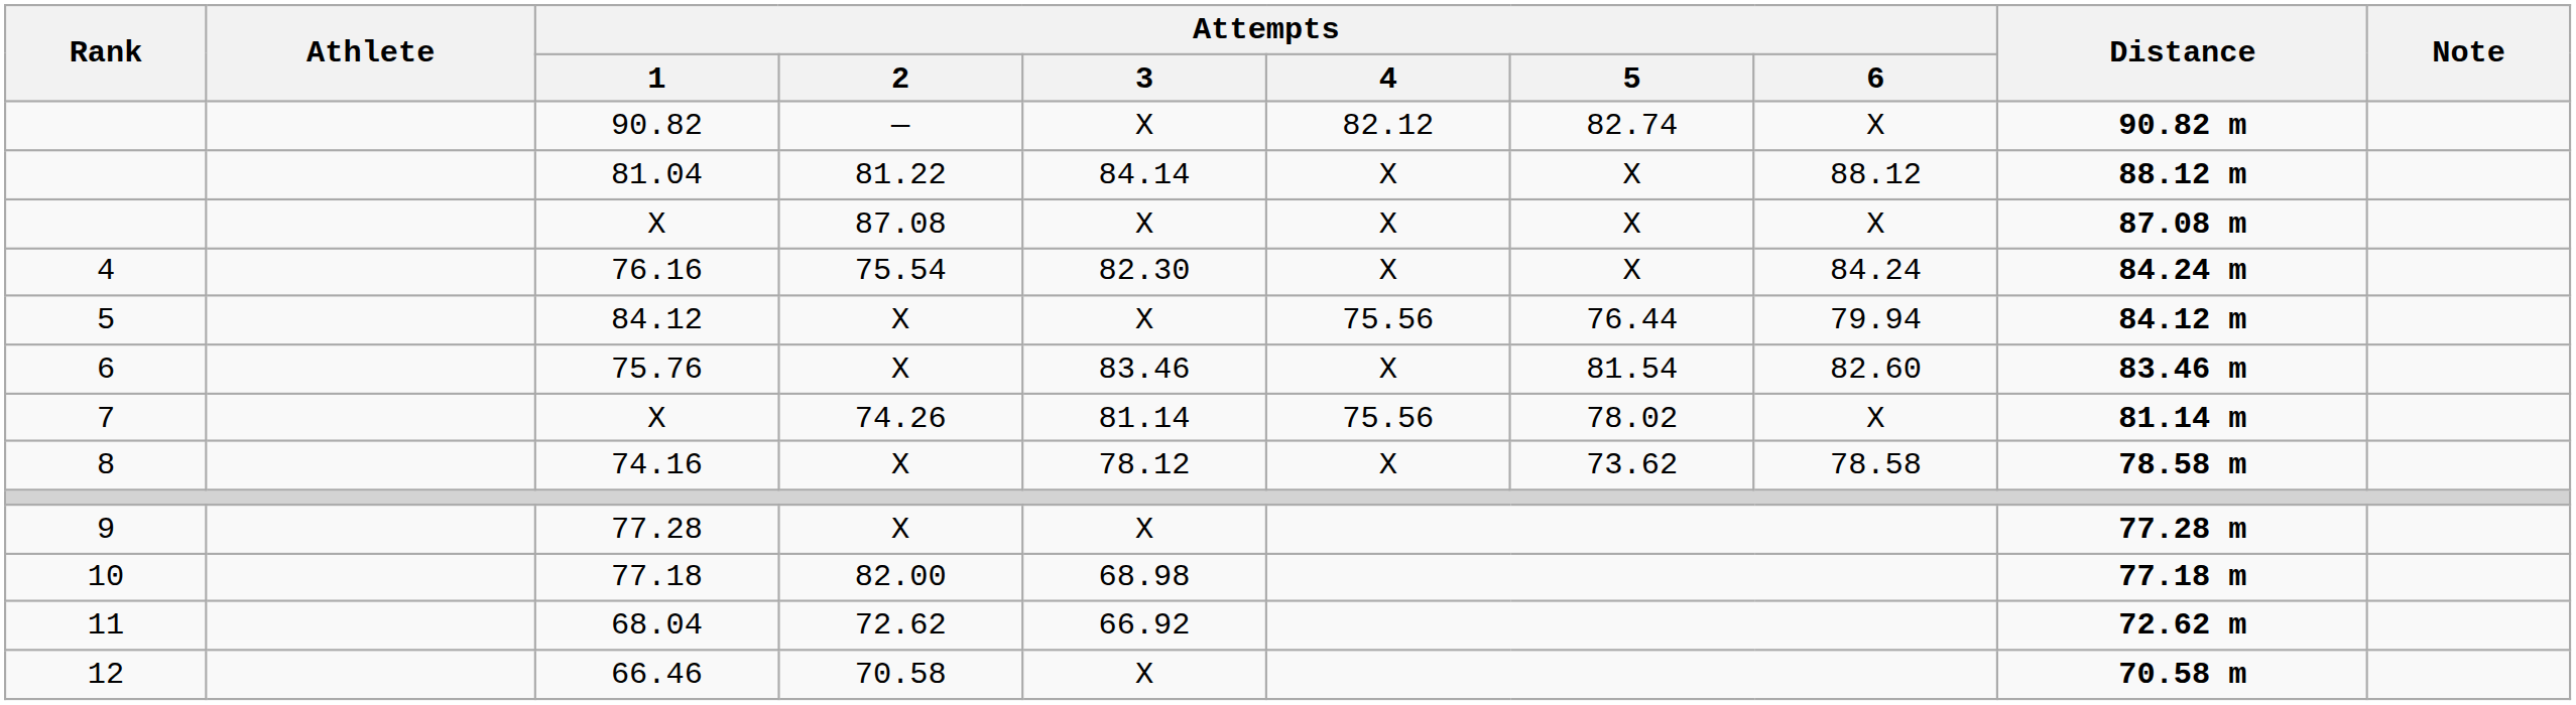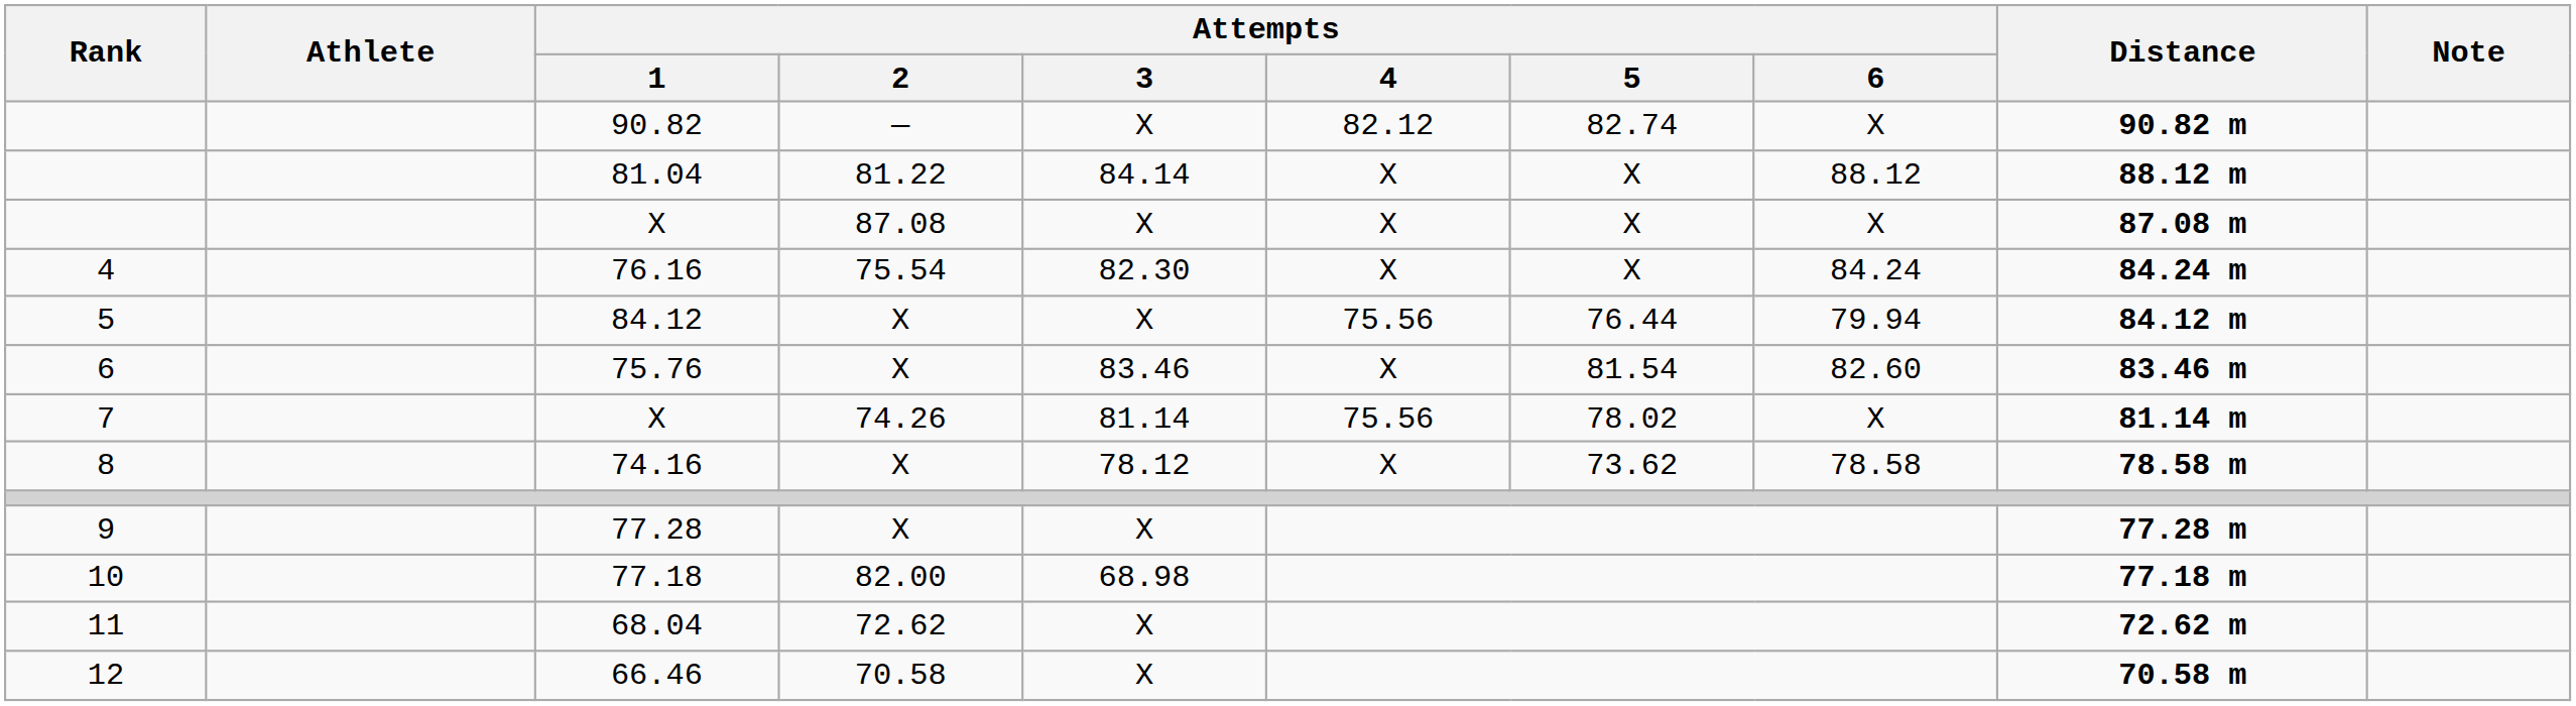 <table class="wikitable" style=" text-align:center; font-size:110%;" width="95%">
 <tr>
 <th rowspan="2">Rank</th>
 <th rowspan="2">Athlete</th>
 <th colspan="6">Attempts</th>
 <th rowspan="2">Distance</th>
 <th rowspan="2">Note</th>
 </tr>
 <tr>
 <th>1</th>
 <th>2</th>
 <th>3</th>
 <th>4</th>
 <th>5</th>
 <th>6</th>
 </tr>
 <tr>
 <td></td>
 <td align=left></td>
 <td>90.82</td>
 <td>—</td>
 <td>X</td>
 <td>82.12</td>
 <td>82.74</td>
 <td>X</td>
 <td><strong>90.82 m</strong></td>
 <td></td>
 </tr>
 <tr>
 <td></td>
 <td align=left></td>
 <td>81.04</td>
 <td>81.22</td>
 <td>84.14</td>
 <td>X</td>
 <td>X</td>
 <td>88.12</td>
 <td><strong>88.12 m</strong></td>
 <td></td>
 </tr>
 <tr>
 <td></td>
 <td align=left></td>
 <td>X</td>
 <td>87.08</td>
 <td>X</td>
 <td>X</td>
 <td>X</td>
 <td>X</td>
 <td><strong>87.08 m</strong></td>
 <td></td>
 </tr>
 <tr>
 <td>4</td>
 <td align=left></td>
 <td>76.16</td>
 <td>75.54</td>
 <td>82.30</td>
 <td>X</td>
 <td>X</td>
 <td>84.24</td>
 <td><strong>84.24 m</strong></td>
 <td></td>
 </tr>
 <tr>
 <td>5</td>
 <td align=left></td>
 <td>84.12</td>
 <td>X</td>
 <td>X</td>
 <td>75.56</td>
 <td>76.44</td>
 <td>79.94</td>
 <td><strong>84.12 m</strong></td>
 <td></td>
 </tr>
 <tr>
 <td>6</td>
 <td align=left></td>
 <td>75.76</td>
 <td>X</td>
 <td>83.46</td>
 <td>X</td>
 <td>81.54</td>
 <td>82.60</td>
 <td><strong>83.46 m</strong></td>
 <td></td>
 </tr>
 <tr>
 <td>7</td>
 <td align=left></td>
 <td>X</td>
 <td>74.26</td>
 <td>81.14</td>
 <td>75.56</td>
 <td>78.02</td>
 <td>X</td>
 <td><strong>81.14 m</strong></td>
 <td></td>
 </tr>
 <tr>
 <td>8</td>
 <td align=left></td>
 <td>74.16</td>
 <td>X</td>
 <td>78.12</td>
 <td>X</td>
 <td>73.62</td>
 <td>78.58</td>
 <td><strong>78.58 m</strong></td>
 <td></td>
 </tr>
 <tr>
 <td colspan=10 bgcolor=lightgray></td>
 </tr>
 <tr>
 <td>9</td>
 <td align=left></td>
 <td>77.28</td>
 <td>X</td>
 <td>X</td>
 <td colspan=3></td>
 <td><strong>77.28 m</strong></td>
 <td></td>
 </tr>
 <tr>
 <td>10</td>
 <td align=left></td>
 <td>77.18</td>
 <td>82.00</td>
 <td>68.98</td>
 <td colspan=3></td>
 <td><strong>77.18 m</strong></td>
 <td></td>
 </tr>
 <tr>
 <td>11</td>
 <td align=left></td>
 <td>68.04</td>
 <td>72.62</td>
-<td>66.92</td>
+<td>X</td>
 <td colspan=3></td>
 <td><strong>72.62 m</strong></td>
 <td></td>
 </tr>
 <tr>
 <td>12</td>
 <td align=left></td>
 <td>66.46</td>
 <td>70.58</td>
 <td>X</td>
 <td colspan=3></td>
 <td><strong>70.58 m</strong></td>
 <td></td>
 </tr>
 </table>
